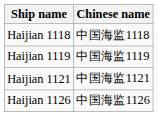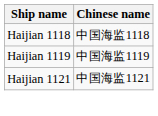 <table class="wikitable">
 <tr>
 <th>Ship name</th>
 <th>Chinese name</th>
 </tr>
 <tr>
 <td>Haijian 1118</td>
 <td>中国海监1118</td>
 </tr>
 <tr>
 <td>Haijian 1119</td>
 <td>中国海监1119</td>
 </tr>
 <tr>
 <td>Haijian 1121</td>
 <td>中国海监1121</td>
 </tr>
-<tr>
-<td>Haijian 1126</td>
-<td>中国海监1126</td>
-</tr>
 </table>
